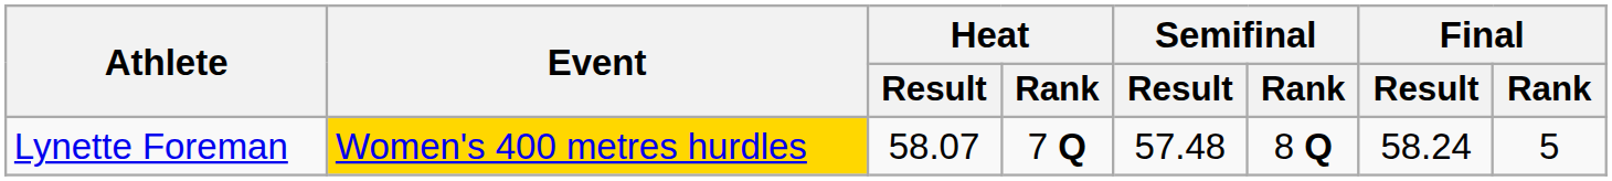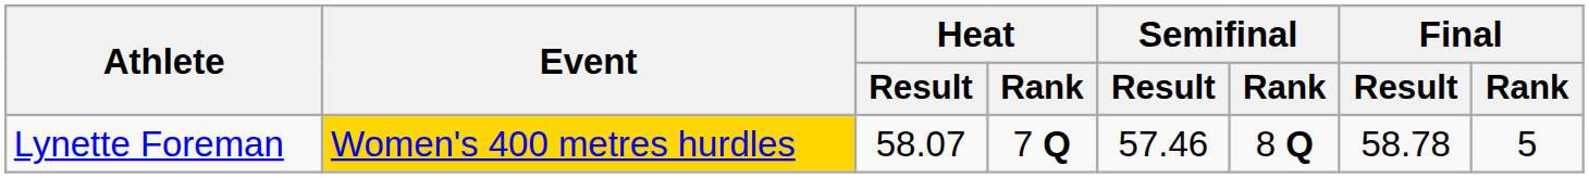 <table class="wikitable" style="font-size:90%; width:40%">
 <tr>
 <th rowspan="2">Athlete</th>
 <th rowspan="2">Event</th>
 <th colspan="2">Heat</th>
 <th colspan="2">Semifinal</th>
 <th colspan="2">Final</th>
 </tr>
 <tr style="font-size:95%">
 <th>Result</th>
 <th>Rank</th>
 <th>Result</th>
 <th>Rank</th>
 <th>Result</th>
 <th>Rank</th>
 </tr>
 <tr align=center>
 <td align=left><a href='#'>Lynette Foreman</a></td>
 <td align=left style="background: gold;"><a href='#'>Women's 400 metres hurdles</a></td>
 <td>58.07</td>
 <td>7 <strong>Q</strong></td>
-<td>57.48</td>
+<td>57.46</td>
 <td>8 <strong>Q</strong></td>
-<td>58.24</td>
+<td>58.78</td>
 <td>5</td>
 </tr>
 </table>
